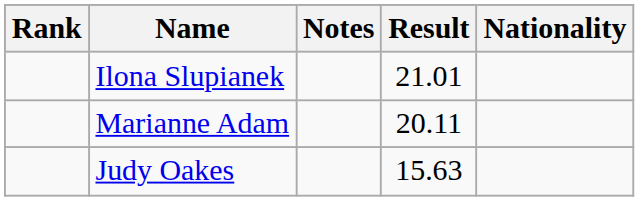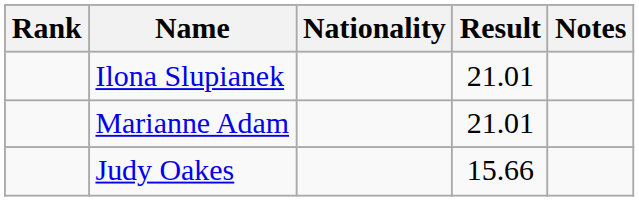 <table class="wikitable sortable" style="text-align:center">
 <tr>
 <th>Rank</th>
 <th>Name</th>
+<th>Nationality</th>
+<th>Result</th>
 <th>Notes</th>
-<th>Result</th>
-<th>Nationality</th>
 </tr>
 <tr>
 <td></td>
 <td align="left"><a href='#'>Ilona Slupianek</a></td>
+<td align=left></td>
+<td>21.01</td>
 <td></td>
-<td>21.01</td>
-<td align=left></td>
 </tr>
 <tr>
 <td></td>
 <td align="left"><a href='#'>Marianne Adam</a></td>
+<td align=left></td>
+<td>21.01</td>
 <td></td>
-<td>20.11</td>
-<td align=left></td>
 </tr>
 <tr>
 <td></td>
 <td align="left"><a href='#'>Judy Oakes</a></td>
+<td align=left></td>
+<td>15.66</td>
 <td></td>
-<td>15.63</td>
-<td align=left></td>
 </tr>
 </table>
